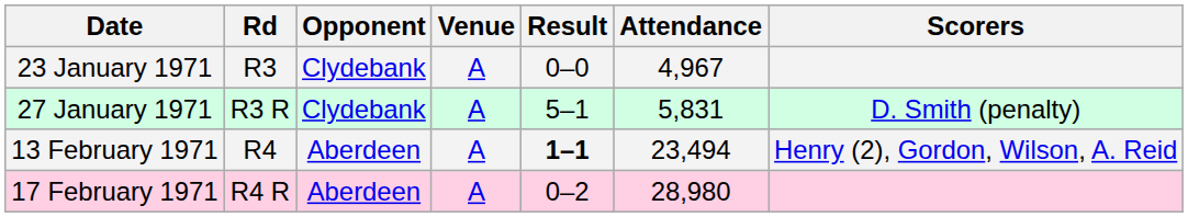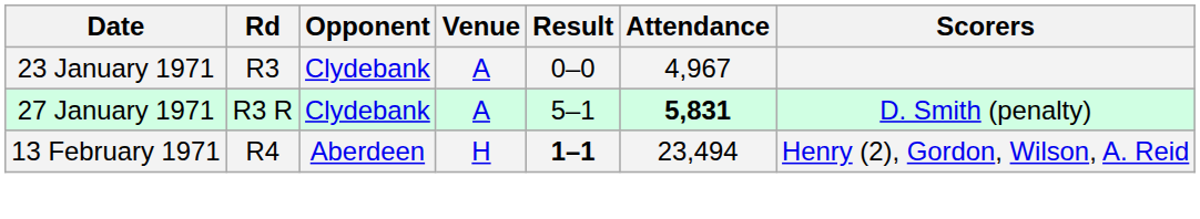 <table class="wikitable sortable" style="font-size:95%; text-align:center">
 <tr>
 <th>Date</th>
 <th>Rd</th>
 <th>Opponent</th>
 <th>Venue</th>
 <th>Result</th>
 <th>Attendance</th>
 <th>Scorers</th>
 </tr>
 <tr bgcolor = "#f3f3f3">
 <td>23 January 1971</td>
 <td>R3</td>
 <td><a href='#'>Clydebank</a></td>
 <td><a href='#'>A</a></td>
 <td>0–0</td>
 <td>4,967</td>
 <td></td>
 </tr>
 <tr bgcolor = "#d0ffe3">
 <td>27 January 1971</td>
 <td>R3 R</td>
 <td><a href='#'>Clydebank</a></td>
 <td><a href='#'>A</a></td>
 <td>5–1</td>
-<td>5,831</td>
+<td><strong>5,831</strong></td>
 <td><a href='#'>D. Smith</a> (penalty)</td>
 </tr>
 <tr bgcolor = "#f3f3f3">
 <td>13 February 1971</td>
 <td>R4</td>
 <td><a href='#'>Aberdeen</a></td>
-<td><a href='#'>A</a></td>
+<td><a href='#'>H</a></td>
 <td><strong>1–1</strong></td>
 <td>23,494</td>
 <td><a href='#'>Henry</a> (2), <a href='#'>Gordon</a>, <a href='#'>Wilson</a>, <a href='#'>A. Reid</a></td>
 </tr>
-<tr bgcolor = "#ffd0e3">
-<td>17 February 1971</td>
-<td>R4 R</td>
-<td><a href='#'>Aberdeen</a></td>
-<td><a href='#'>A</a></td>
-<td>0–2</td>
-<td>28,980</td>
-<td></td>
-</tr>
 </table>
